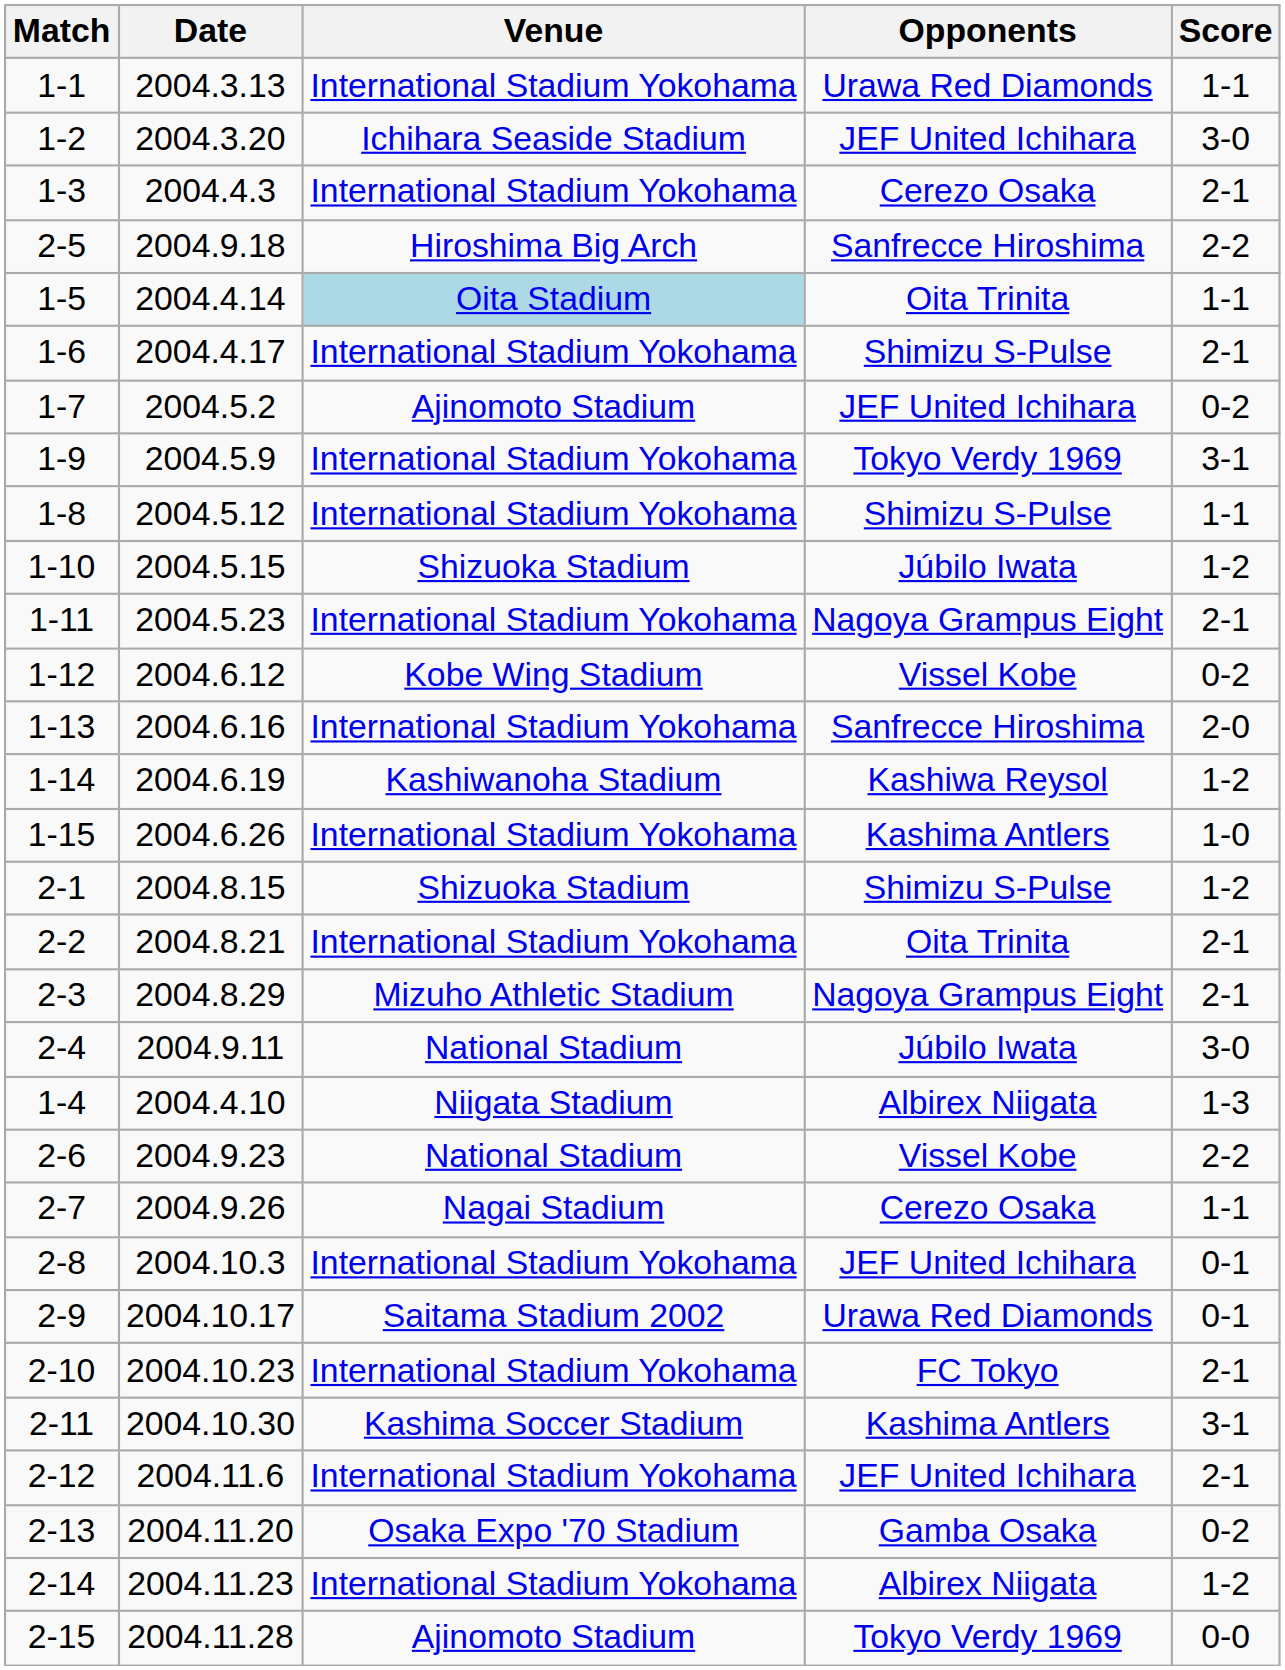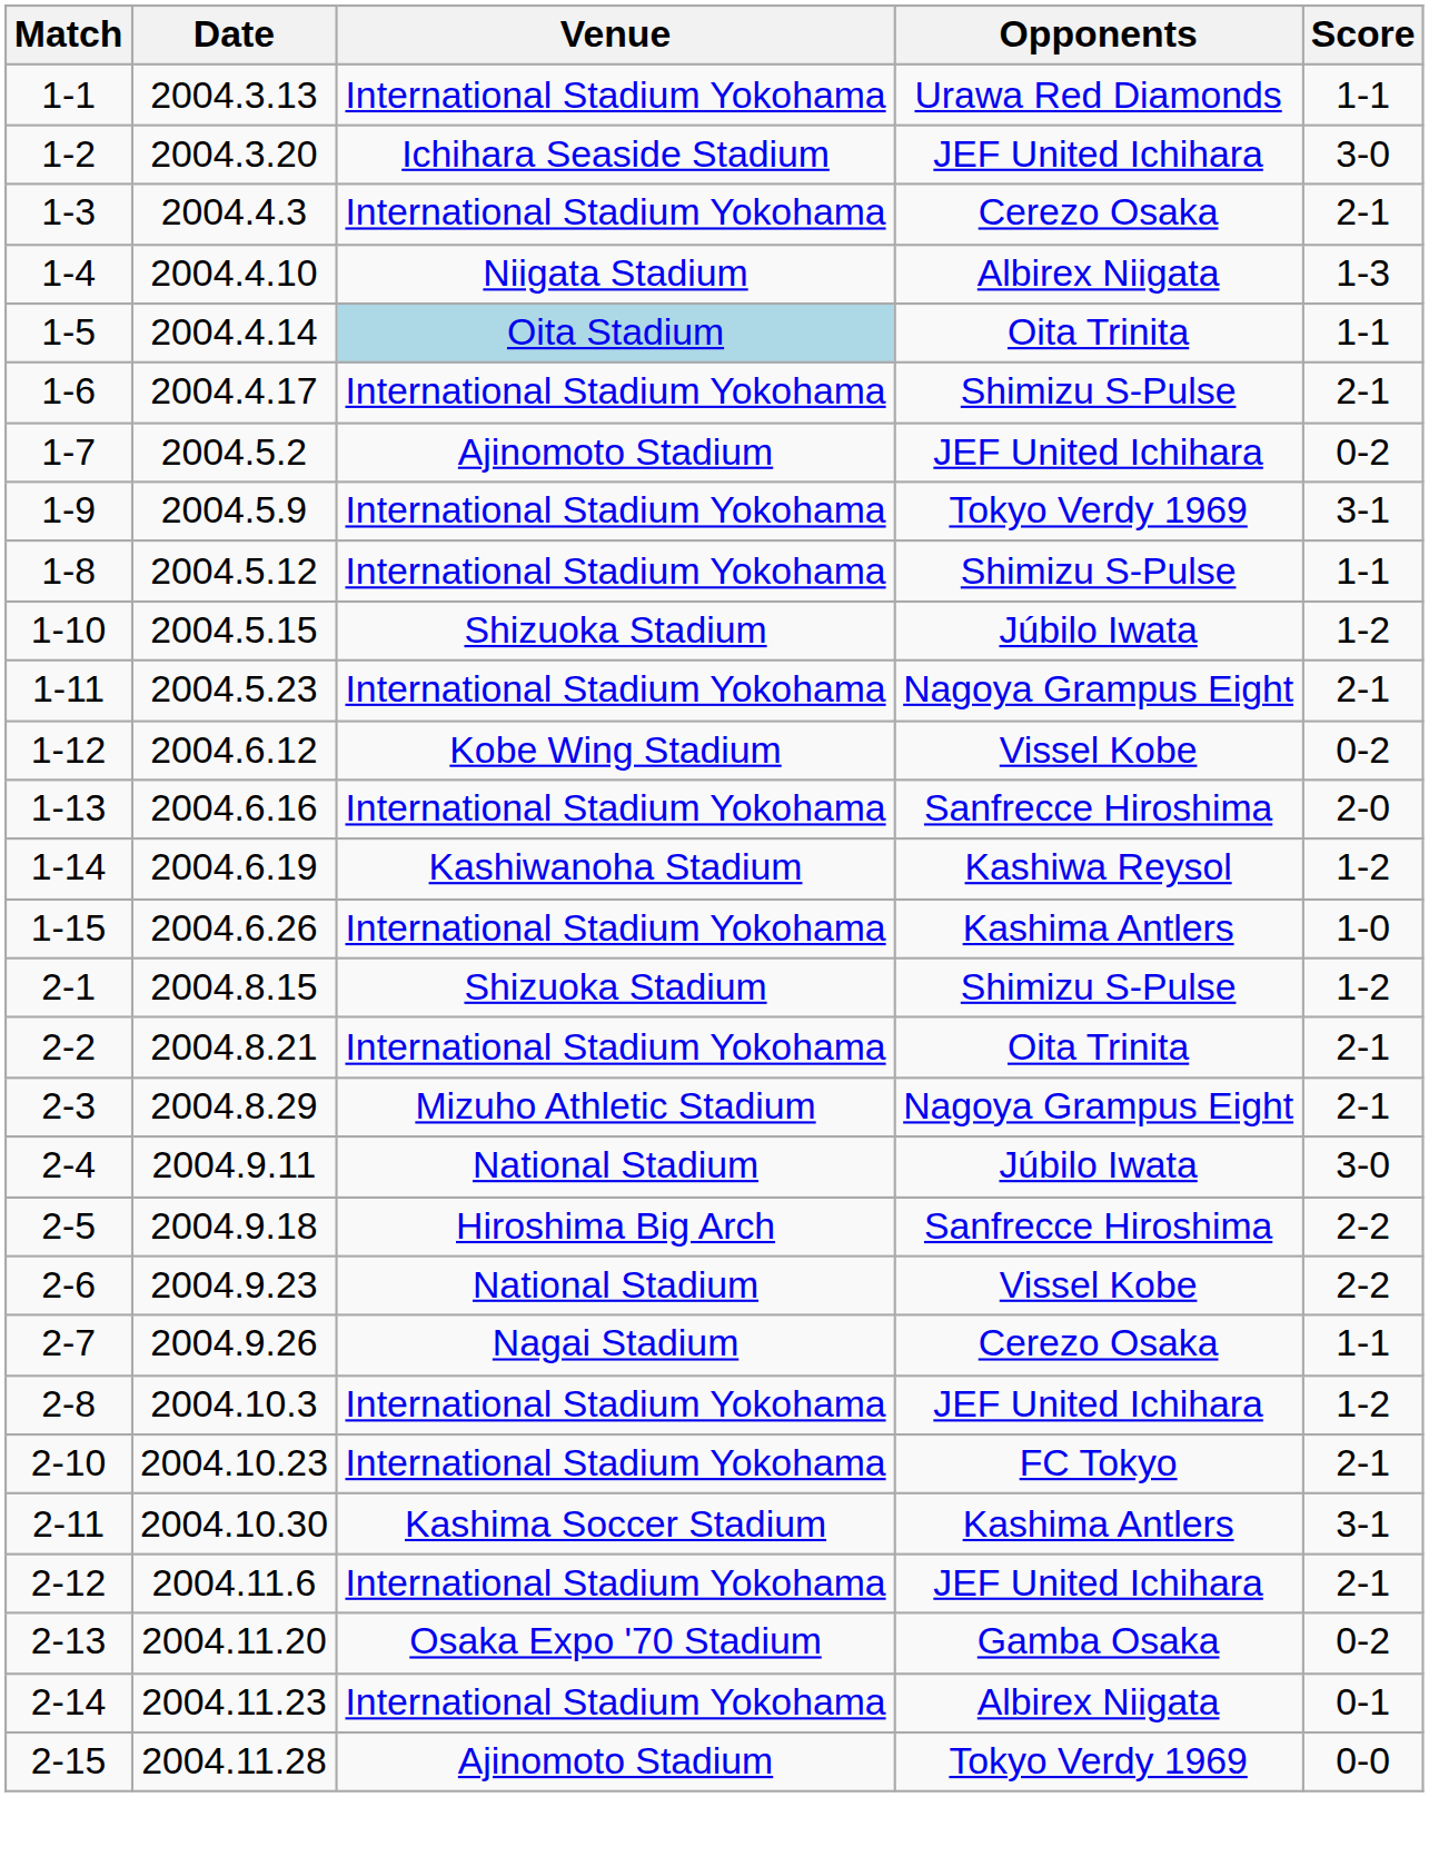 <table class="wikitable" style="text-align:center;">
 <tr>
 <th>Match</th>
 <th>Date</th>
 <th>Venue</th>
 <th>Opponents</th>
 <th>Score</th>
 </tr>
 <tr>
 <td>1-1</td>
 <td>2004.3.13</td>
 <td><a href='#'>International Stadium Yokohama</a></td>
 <td><a href='#'>Urawa Red Diamonds</a></td>
 <td>1-1</td>
 </tr>
 <tr>
 <td>1-2</td>
 <td>2004.3.20</td>
 <td><a href='#'>Ichihara Seaside Stadium</a></td>
 <td><a href='#'>JEF United Ichihara</a></td>
 <td>3-0</td>
 </tr>
 <tr>
 <td>1-3</td>
 <td>2004.4.3</td>
 <td><a href='#'>International Stadium Yokohama</a></td>
 <td><a href='#'>Cerezo Osaka</a></td>
 <td>2-1</td>
 </tr>
 <tr>
-<td>2-5</td>
-<td>2004.9.18</td>
-<td><a href='#'>Hiroshima Big Arch</a></td>
-<td><a href='#'>Sanfrecce Hiroshima</a></td>
-<td>2-2</td>
+<td>1-4</td>
+<td>2004.4.10</td>
+<td><a href='#'>Niigata Stadium</a></td>
+<td><a href='#'>Albirex Niigata</a></td>
+<td>1-3</td>
 </tr>
 <tr>
 <td>1-5</td>
 <td>2004.4.14</td>
 <td style="background: lightblue;"><a href='#'>Oita Stadium</a></td>
 <td><a href='#'>Oita Trinita</a></td>
 <td>1-1</td>
 </tr>
 <tr>
 <td>1-6</td>
 <td>2004.4.17</td>
 <td><a href='#'>International Stadium Yokohama</a></td>
 <td><a href='#'>Shimizu S-Pulse</a></td>
 <td>2-1</td>
 </tr>
 <tr>
 <td>1-7</td>
 <td>2004.5.2</td>
 <td><a href='#'>Ajinomoto Stadium</a></td>
 <td><a href='#'>JEF United Ichihara</a></td>
 <td>0-2</td>
 </tr>
 <tr>
 <td>1-9</td>
 <td>2004.5.9</td>
 <td><a href='#'>International Stadium Yokohama</a></td>
 <td><a href='#'>Tokyo Verdy 1969</a></td>
 <td>3-1</td>
 </tr>
 <tr>
 <td>1-8</td>
 <td>2004.5.12</td>
 <td><a href='#'>International Stadium Yokohama</a></td>
 <td><a href='#'>Shimizu S-Pulse</a></td>
 <td>1-1</td>
 </tr>
 <tr>
 <td>1-10</td>
 <td>2004.5.15</td>
 <td><a href='#'>Shizuoka Stadium</a></td>
 <td><a href='#'>Júbilo Iwata</a></td>
 <td>1-2</td>
 </tr>
 <tr>
 <td>1-11</td>
 <td>2004.5.23</td>
 <td><a href='#'>International Stadium Yokohama</a></td>
 <td><a href='#'>Nagoya Grampus Eight</a></td>
 <td>2-1</td>
 </tr>
 <tr>
 <td>1-12</td>
 <td>2004.6.12</td>
 <td><a href='#'>Kobe Wing Stadium</a></td>
 <td><a href='#'>Vissel Kobe</a></td>
 <td>0-2</td>
 </tr>
 <tr>
 <td>1-13</td>
 <td>2004.6.16</td>
 <td><a href='#'>International Stadium Yokohama</a></td>
 <td><a href='#'>Sanfrecce Hiroshima</a></td>
 <td>2-0</td>
 </tr>
 <tr>
 <td>1-14</td>
 <td>2004.6.19</td>
 <td><a href='#'>Kashiwanoha Stadium</a></td>
 <td><a href='#'>Kashiwa Reysol</a></td>
 <td>1-2</td>
 </tr>
 <tr>
 <td>1-15</td>
 <td>2004.6.26</td>
 <td><a href='#'>International Stadium Yokohama</a></td>
 <td><a href='#'>Kashima Antlers</a></td>
 <td>1-0</td>
 </tr>
 <tr>
 <td>2-1</td>
 <td>2004.8.15</td>
 <td><a href='#'>Shizuoka Stadium</a></td>
 <td><a href='#'>Shimizu S-Pulse</a></td>
 <td>1-2</td>
 </tr>
 <tr>
 <td>2-2</td>
 <td>2004.8.21</td>
 <td><a href='#'>International Stadium Yokohama</a></td>
 <td><a href='#'>Oita Trinita</a></td>
 <td>2-1</td>
 </tr>
 <tr>
 <td>2-3</td>
 <td>2004.8.29</td>
 <td><a href='#'>Mizuho Athletic Stadium</a></td>
 <td><a href='#'>Nagoya Grampus Eight</a></td>
 <td>2-1</td>
 </tr>
 <tr>
 <td>2-4</td>
 <td>2004.9.11</td>
 <td><a href='#'>National Stadium</a></td>
 <td><a href='#'>Júbilo Iwata</a></td>
 <td>3-0</td>
 </tr>
 <tr>
-<td>1-4</td>
-<td>2004.4.10</td>
-<td><a href='#'>Niigata Stadium</a></td>
-<td><a href='#'>Albirex Niigata</a></td>
-<td>1-3</td>
+<td>2-5</td>
+<td>2004.9.18</td>
+<td><a href='#'>Hiroshima Big Arch</a></td>
+<td><a href='#'>Sanfrecce Hiroshima</a></td>
+<td>2-2</td>
 </tr>
 <tr>
 <td>2-6</td>
 <td>2004.9.23</td>
 <td><a href='#'>National Stadium</a></td>
 <td><a href='#'>Vissel Kobe</a></td>
 <td>2-2</td>
 </tr>
 <tr>
 <td>2-7</td>
 <td>2004.9.26</td>
 <td><a href='#'>Nagai Stadium</a></td>
 <td><a href='#'>Cerezo Osaka</a></td>
 <td>1-1</td>
 </tr>
 <tr>
 <td>2-8</td>
 <td>2004.10.3</td>
 <td><a href='#'>International Stadium Yokohama</a></td>
 <td><a href='#'>JEF United Ichihara</a></td>
-<td>0-1</td>
-</tr>
-<tr>
-<td>2-9</td>
-<td>2004.10.17</td>
-<td><a href='#'>Saitama Stadium 2002</a></td>
-<td><a href='#'>Urawa Red Diamonds</a></td>
-<td>0-1</td>
+<td>1-2</td>
 </tr>
 <tr>
 <td>2-10</td>
 <td>2004.10.23</td>
 <td><a href='#'>International Stadium Yokohama</a></td>
 <td><a href='#'>FC Tokyo</a></td>
 <td>2-1</td>
 </tr>
 <tr>
 <td>2-11</td>
 <td>2004.10.30</td>
 <td><a href='#'>Kashima Soccer Stadium</a></td>
 <td><a href='#'>Kashima Antlers</a></td>
 <td>3-1</td>
 </tr>
 <tr>
 <td>2-12</td>
 <td>2004.11.6</td>
 <td><a href='#'>International Stadium Yokohama</a></td>
 <td><a href='#'>JEF United Ichihara</a></td>
 <td>2-1</td>
 </tr>
 <tr>
 <td>2-13</td>
 <td>2004.11.20</td>
 <td><a href='#'>Osaka Expo '70 Stadium</a></td>
 <td><a href='#'>Gamba Osaka</a></td>
 <td>0-2</td>
 </tr>
 <tr>
 <td>2-14</td>
 <td>2004.11.23</td>
 <td><a href='#'>International Stadium Yokohama</a></td>
 <td><a href='#'>Albirex Niigata</a></td>
-<td>1-2</td>
+<td>0-1</td>
 </tr>
 <tr>
 <td>2-15</td>
 <td>2004.11.28</td>
 <td><a href='#'>Ajinomoto Stadium</a></td>
 <td><a href='#'>Tokyo Verdy 1969</a></td>
 <td>0-0</td>
 </tr>
 </table>
